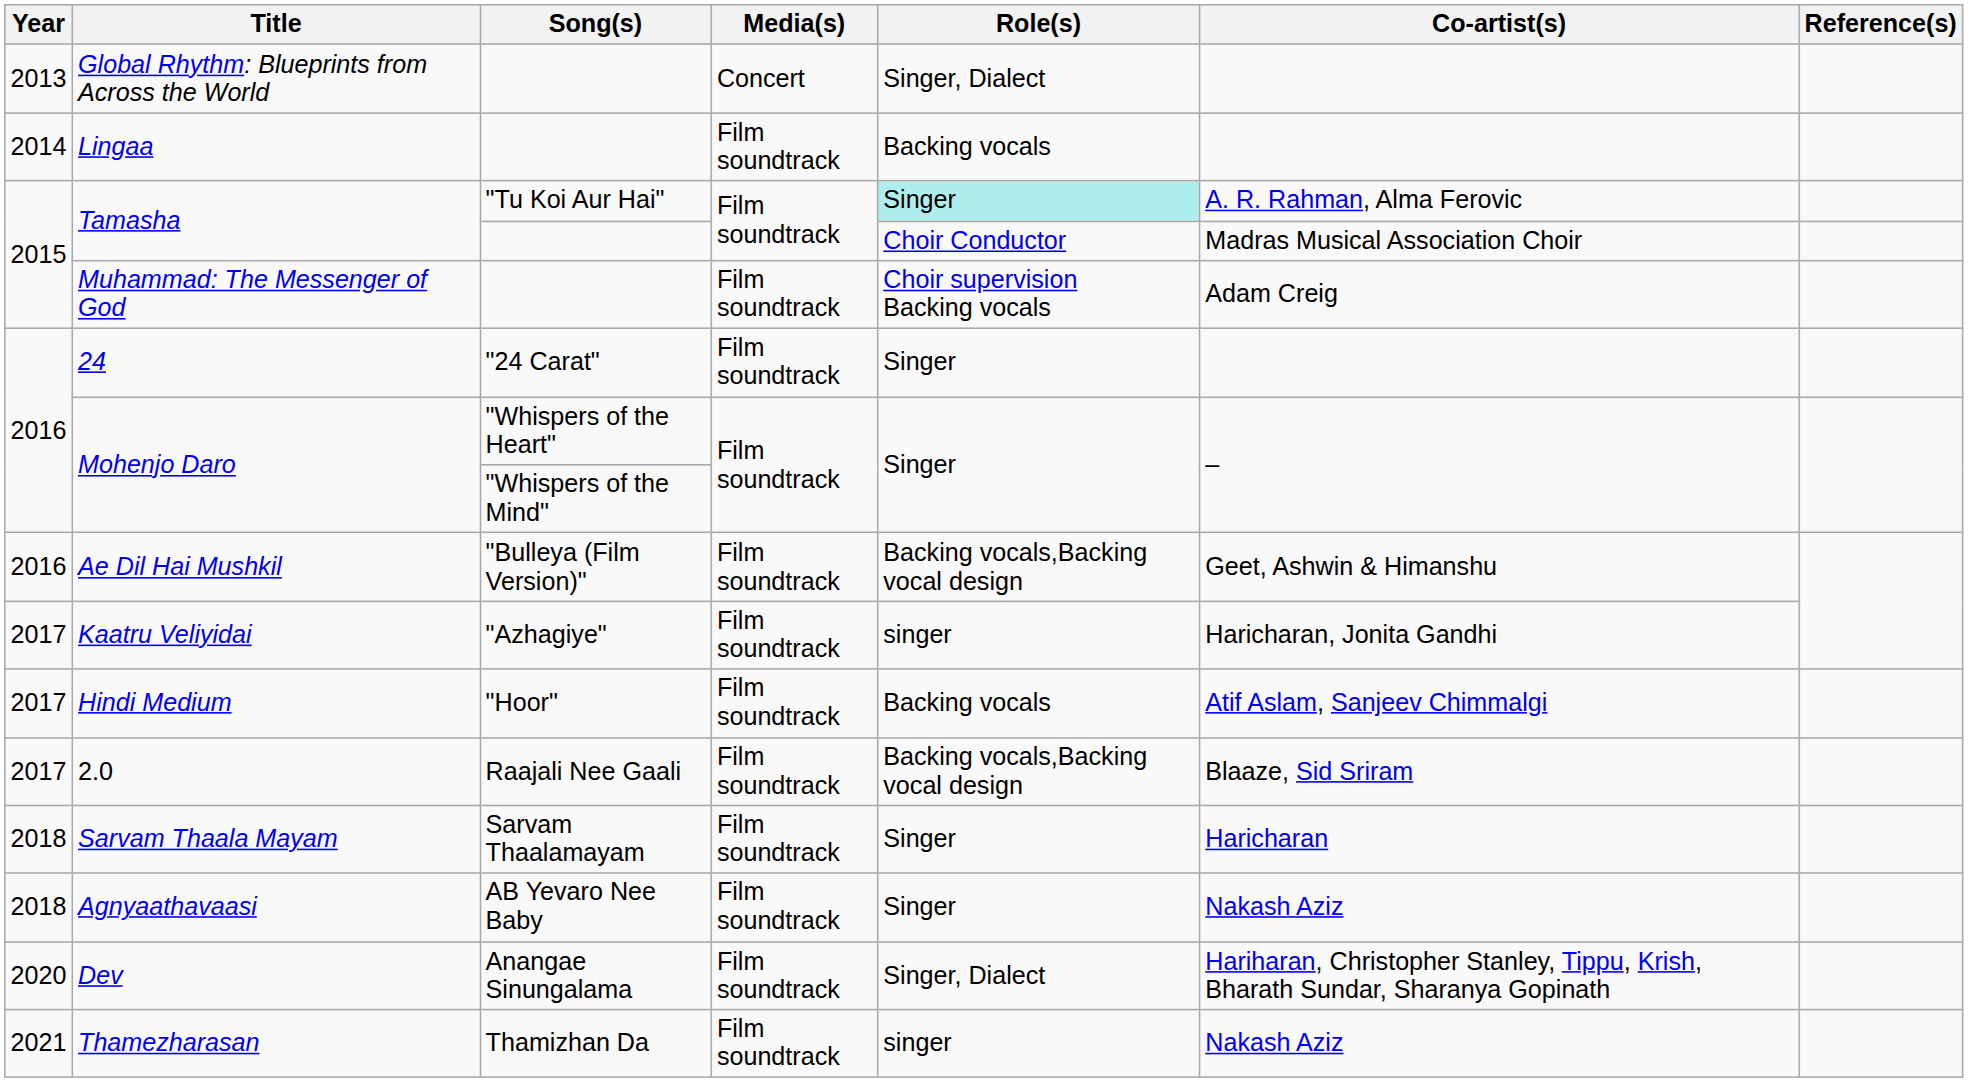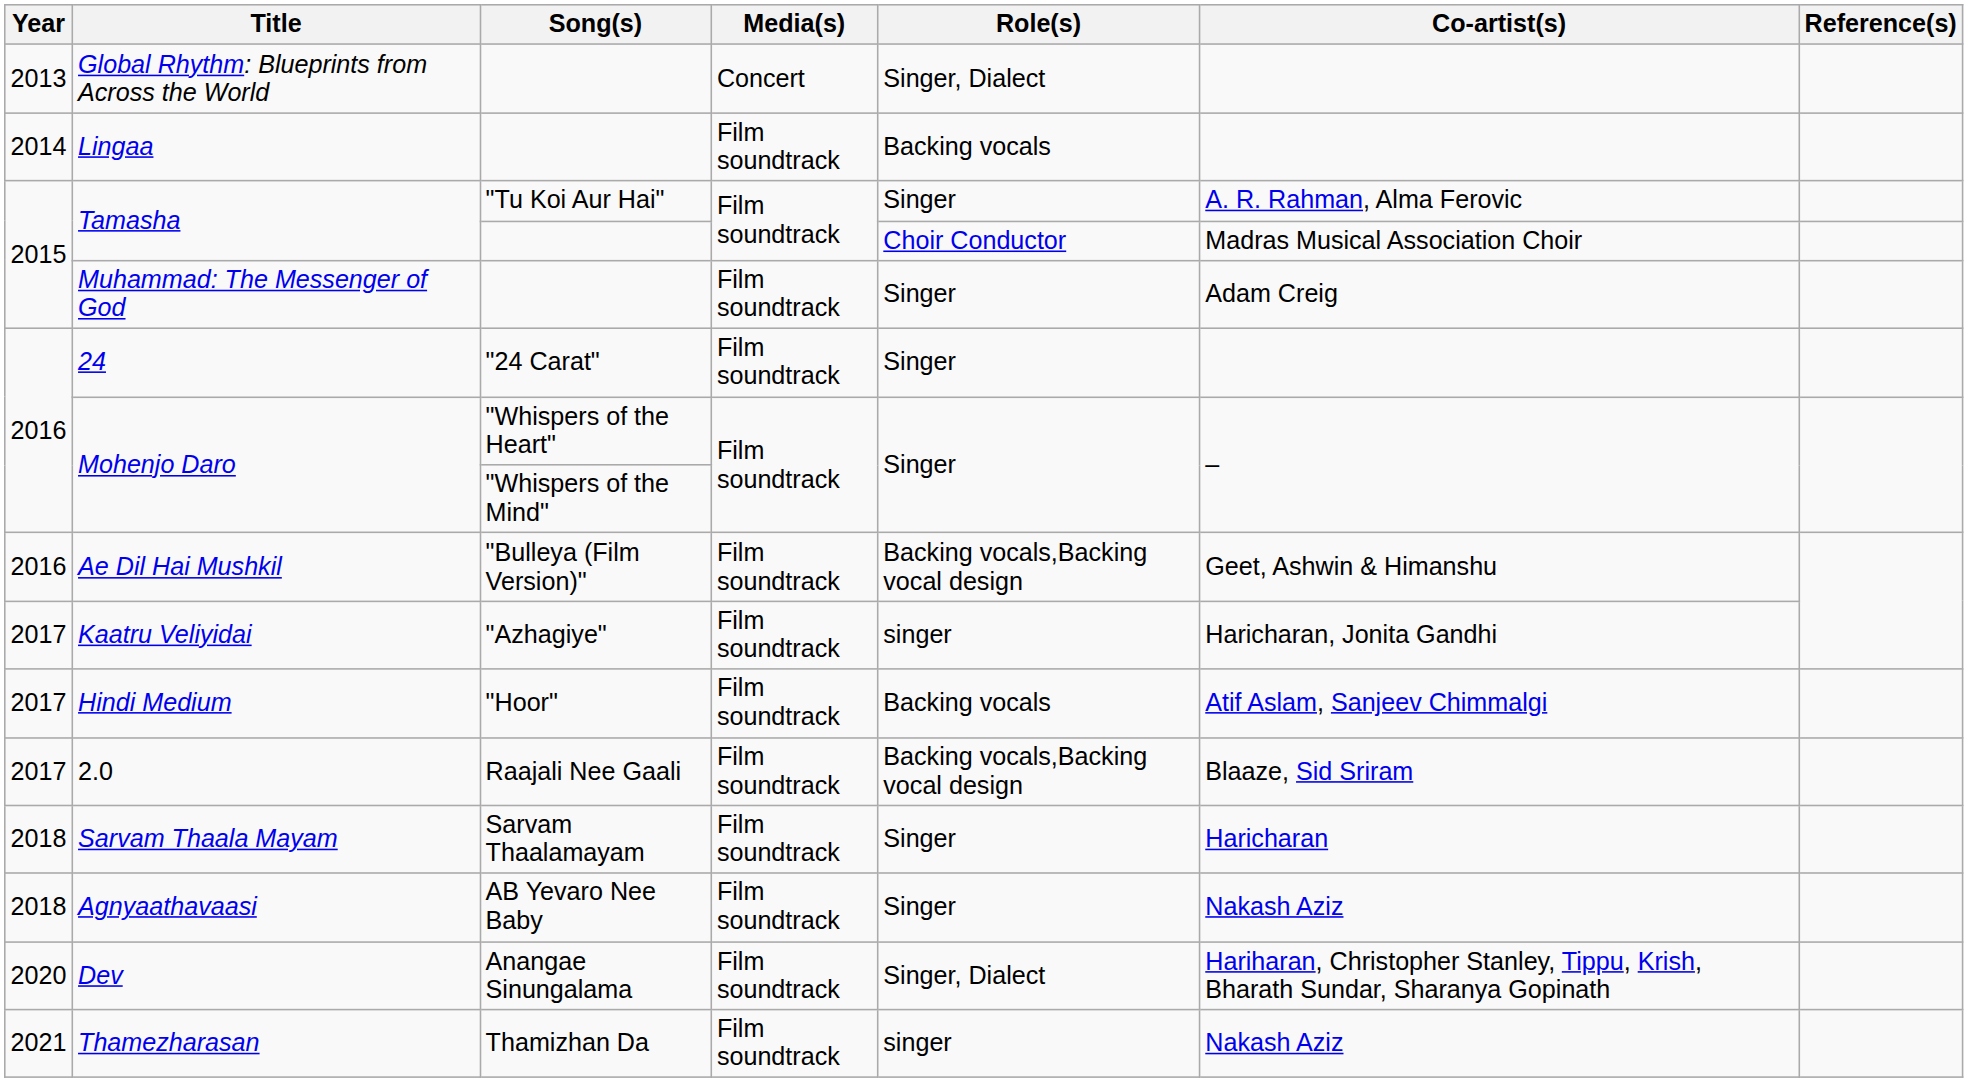 <table class="wikitable sortable">
 <tr>
 <th>Year</th>
 <th>Title</th>
 <th>Song(s)</th>
 <th>Media(s)</th>
 <th>Role(s)</th>
 <th>Co-artist(s)</th>
 <th>Reference(s)</th>
 </tr>
 <tr>
 <td>2013</td>
 <td><em><a href='#'>Global Rhythm</a>: Blueprints from Across the World</em></td>
 <td></td>
 <td>Concert</td>
 <td>Singer, Dialect</td>
 <td></td>
 <td></td>
 </tr>
 <tr>
 <td>2014</td>
 <td><em><a href='#'>Lingaa</a></em></td>
 <td></td>
 <td>Film soundtrack</td>
 <td>Backing vocals</td>
 <td></td>
 <td></td>
 </tr>
 <tr>
 <td rowspan="3">2015</td>
 <td rowspan="2"><em><a href='#'>Tamasha</a></em></td>
 <td>"Tu Koi Aur Hai"</td>
 <td rowspan="2">Film soundtrack</td>
-<td style="background: paleturquoise;">Singer</td>
+<td>Singer</td>
 <td><a href='#'>A. R. Rahman</a>, Alma Ferovic</td>
 <td></td>
 </tr>
 <tr>
 <td></td>
 <td><a href='#'>Choir Conductor</a></td>
 <td>Madras Musical Association Choir</td>
 <td></td>
 </tr>
 <tr>
 <td><em><a href='#'>Muhammad: The Messenger of God</a></em></td>
 <td></td>
 <td>Film soundtrack</td>
-<td><a href='#'>Choir supervision</a><br>Backing vocals</td>
+<td>Singer</td>
 <td>Adam Creig</td>
 <td></td>
 </tr>
 <tr>
 <td rowspan="3">2016</td>
 <td><em><a href='#'>24</a></em></td>
 <td>"24 Carat"</td>
 <td>Film soundtrack</td>
 <td>Singer</td>
 <td></td>
 <td></td>
 </tr>
 <tr>
 <td rowspan="2"><em><a href='#'>Mohenjo Daro</a></em></td>
 <td>"Whispers of the Heart"</td>
 <td rowspan="2">Film soundtrack</td>
 <td rowspan="2">Singer</td>
 <td rowspan="2">–</td>
 <td rowspan="2"></td>
 </tr>
 <tr>
 <td>"Whispers of the Mind"</td>
 </tr>
 <tr>
 <td>2016</td>
 <td><em><a href='#'>Ae Dil Hai Mushkil</a></em></td>
 <td>"Bulleya (Film Version)"</td>
 <td>Film soundtrack</td>
 <td>Backing vocals,Backing vocal design</td>
 <td>Geet, Ashwin & Himanshu</td>
 </tr>
 <tr>
 <td>2017</td>
 <td><em><a href='#'>Kaatru Veliyidai</a></em></td>
 <td>"Azhagiye"</td>
 <td>Film soundtrack</td>
 <td>singer</td>
 <td>Haricharan, Jonita Gandhi</td>
 </tr>
 <tr>
 <td>2017</td>
 <td><em><a href='#'>Hindi Medium</a> </em></td>
 <td>"Hoor"</td>
 <td>Film soundtrack</td>
 <td>Backing vocals</td>
 <td><a href='#'>Atif Aslam</a>, <a href='#'>Sanjeev Chimmalgi</a></td>
 <td></td>
 </tr>
 <tr>
 <td>2017</td>
 <td>2.0</td>
 <td>Raajali Nee Gaali</td>
 <td>Film soundtrack</td>
 <td>Backing vocals,Backing vocal design</td>
 <td>Blaaze, <a href='#'>Sid Sriram</a></td>
 <td></td>
 </tr>
 <tr>
 <td>2018</td>
 <td><em><a href='#'>Sarvam Thaala Mayam</a></em></td>
 <td>Sarvam Thaalamayam</td>
 <td>Film soundtrack</td>
 <td>Singer</td>
 <td><a href='#'>Haricharan</a></td>
 </tr>
 <tr>
 <td>2018</td>
 <td><em><a href='#'>Agnyaathavaasi</a></em></td>
 <td>AB Yevaro Nee Baby</td>
 <td>Film soundtrack</td>
 <td>Singer</td>
 <td><a href='#'>Nakash Aziz</a></td>
 <td></td>
 </tr>
 <tr>
 <td>2020</td>
 <td><em><a href='#'>Dev</a></em></td>
 <td>Anangae Sinungalama</td>
 <td>Film soundtrack</td>
 <td>Singer, Dialect</td>
 <td><a href='#'>Hariharan</a>, Christopher Stanley, <a href='#'>Tippu</a>, <a href='#'>Krish</a>, Bharath Sundar, Sharanya Gopinath</td>
 <td></td>
 </tr>
 <tr>
 <td>2021</td>
 <td><em><a href='#'>Thamezharasan</a></em></td>
 <td>Thamizhan Da</td>
 <td>Film soundtrack</td>
 <td>singer</td>
 <td><a href='#'>Nakash Aziz</a></td>
 </tr>
 </table>
